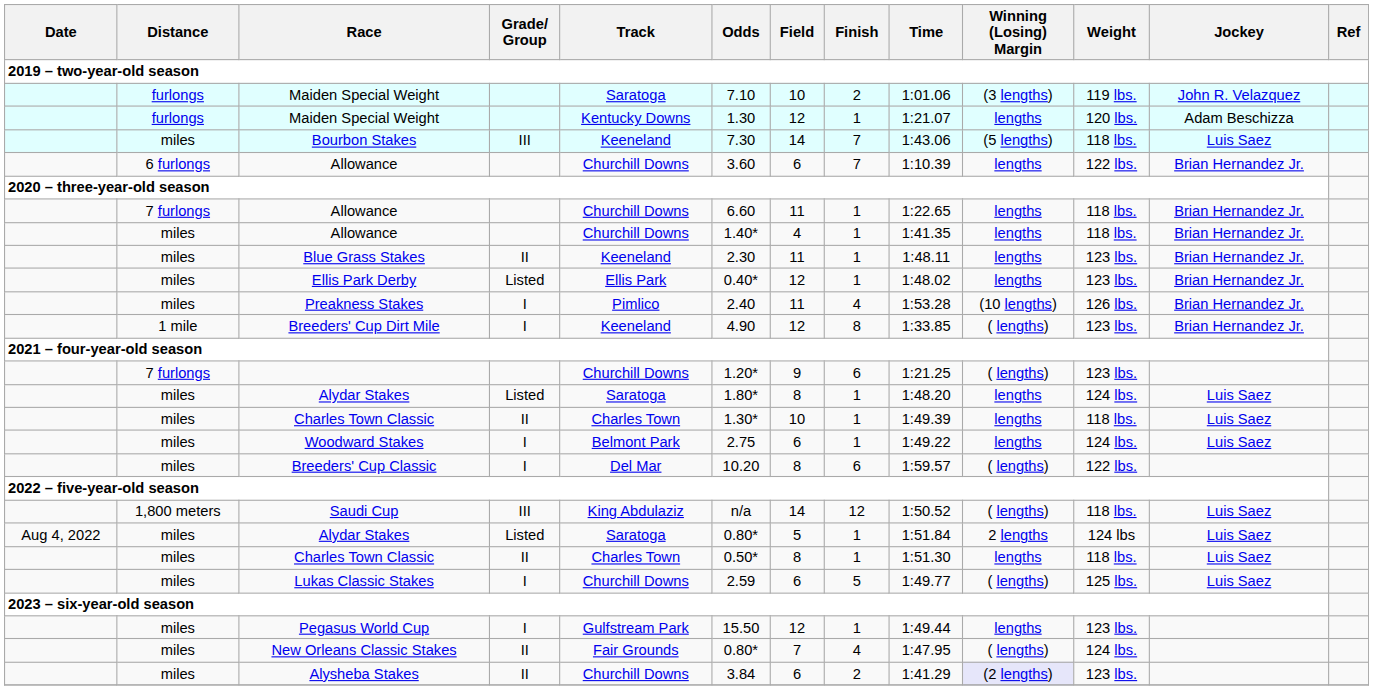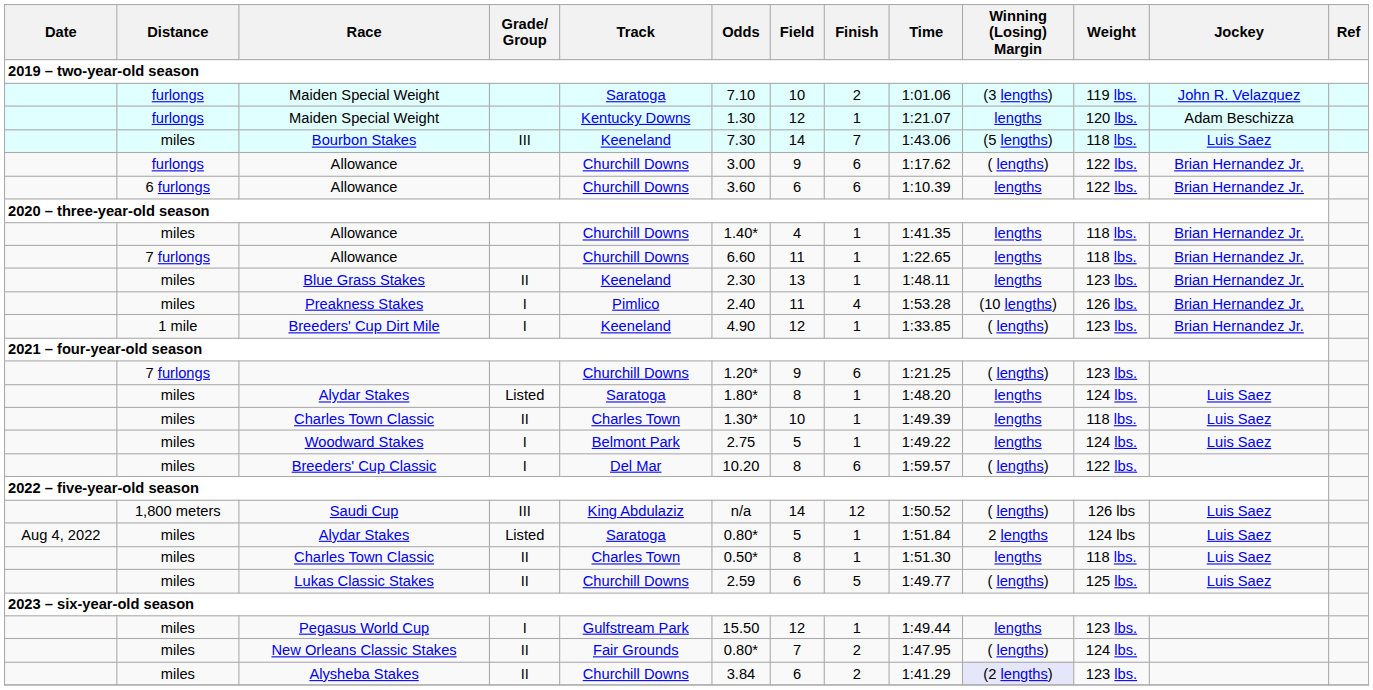 <table class = "wikitable sortable" style="text-align:center; width:100%; font-size:85%">
 <tr>
 <th>Date</th>
 <th>Distance</th>
 <th>Race</th>
 <th>Grade/<br>Group</th>
 <th>Track</th>
 <th>Odds</th>
 <th>Field</th>
 <th>Finish</th>
 <th>Time</th>
 <th>Winning<br>(Losing)<br>Margin</th>
 <th>Weight</th>
 <th class="unsortable">Jockey</th>
 <th class="unsortable">Ref</th>
 </tr>
 <tr style="background-color:white">
 <td align="left" colspan=13><strong>2019 – two-year-old season</strong></td>
 </tr>
 <tr style="background-color:lightcyan">
 <td></td>
 <td>  <a href='#'>furlongs</a></td>
 <td>Maiden Special Weight</td>
 <td></td>
 <td><a href='#'>Saratoga</a></td>
 <td>7.10</td>
 <td>10</td>
 <td>2</td>
 <td>1:01.06</td>
 <td> (3 <a href='#'>lengths</a>)</td>
 <td>119 <a href='#'>lbs.</a></td>
 <td><a href='#'>John R. Velazquez</a></td>
 <td></td>
 </tr>
 <tr style="background-color:lightcyan">
 <td></td>
 <td>  <a href='#'>furlongs</a></td>
 <td>Maiden Special Weight</td>
 <td></td>
 <td><a href='#'>Kentucky Downs</a></td>
 <td>1.30</td>
 <td>12</td>
 <td>1</td>
 <td>1:21.07</td>
 <td>  <a href='#'>lengths</a></td>
 <td>120 <a href='#'>lbs.</a></td>
 <td>Adam Beschizza</td>
 <td></td>
 </tr>
 <tr style="background-color:lightcyan">
 <td></td>
 <td>  miles</td>
 <td><a href='#'>Bourbon Stakes</a></td>
 <td> III</td>
 <td><a href='#'>Keeneland</a></td>
 <td>7.30</td>
 <td>14</td>
 <td>7</td>
 <td>1:43.06</td>
 <td> (5 <a href='#'>lengths</a>)</td>
 <td>118 <a href='#'>lbs.</a></td>
 <td><a href='#'>Luis Saez</a></td>
 <td></td>
 </tr>
 <tr>
 <td></td>
+<td>  <a href='#'>furlongs</a></td>
+<td>Allowance</td>
+<td></td>
+<td><a href='#'>Churchill Downs</a></td>
+<td>3.00</td>
+<td>9</td>
+<td>6</td>
+<td>1:17.62</td>
+<td> ( <a href='#'>lengths</a>)</td>
+<td>122 <a href='#'>lbs.</a></td>
+<td><a href='#'>Brian Hernandez Jr.</a></td>
+<td></td>
+</tr>
+<tr>
+<td></td>
 <td> 6 <a href='#'>furlongs</a></td>
 <td>Allowance</td>
 <td></td>
 <td><a href='#'>Churchill Downs</a></td>
 <td>3.60</td>
 <td>6</td>
-<td>7</td>
+<td>6</td>
 <td>1:10.39</td>
 <td>  <a href='#'>lengths</a></td>
 <td>122 <a href='#'>lbs.</a></td>
 <td><a href='#'>Brian Hernandez Jr.</a></td>
 <td></td>
 </tr>
 <tr style="background-color:white">
 <td align="left" colspan=12><strong>2020 – three-year-old season</strong></td>
+</tr>
+<tr>
+<td></td>
+<td>  miles</td>
+<td>Allowance</td>
+<td></td>
+<td><a href='#'>Churchill Downs</a></td>
+<td>1.40*</td>
+<td>4</td>
+<td>1</td>
+<td>1:41.35</td>
+<td>  <a href='#'>lengths</a></td>
+<td>118 <a href='#'>lbs.</a></td>
+<td><a href='#'>Brian Hernandez Jr.</a></td>
+<td></td>
 </tr>
 <tr>
 <td></td>
 <td> 7 <a href='#'>furlongs</a></td>
 <td>Allowance</td>
 <td></td>
 <td><a href='#'>Churchill Downs</a></td>
 <td>6.60</td>
 <td>11</td>
 <td>1</td>
 <td>1:22.65</td>
 <td>  <a href='#'>lengths</a></td>
 <td>118 <a href='#'>lbs.</a></td>
 <td><a href='#'>Brian Hernandez Jr.</a></td>
 <td></td>
 </tr>
 <tr>
 <td></td>
 <td>  miles</td>
-<td>Allowance</td>
-<td></td>
-<td><a href='#'>Churchill Downs</a></td>
-<td>1.40*</td>
-<td>4</td>
-<td>1</td>
-<td>1:41.35</td>
-<td>  <a href='#'>lengths</a></td>
-<td>118 <a href='#'>lbs.</a></td>
-<td><a href='#'>Brian Hernandez Jr.</a></td>
-<td></td>
-</tr>
-<tr>
-<td></td>
-<td>  miles</td>
 <td><a href='#'>Blue Grass Stakes</a></td>
 <td>  II</td>
 <td><a href='#'>Keeneland</a></td>
 <td>2.30</td>
-<td>11</td>
+<td>13</td>
 <td>1</td>
 <td>1:48.11</td>
-<td>  <a href='#'>lengths</a></td>
-<td>123 <a href='#'>lbs.</a></td>
-<td><a href='#'>Brian Hernandez Jr.</a></td>
-<td></td>
-</tr>
-<tr>
-<td></td>
-<td>  miles</td>
-<td><a href='#'>Ellis Park Derby</a></td>
-<td>  Listed</td>
-<td><a href='#'>Ellis Park</a></td>
-<td>0.40*</td>
-<td>12</td>
-<td>1</td>
-<td>1:48.02</td>
 <td>  <a href='#'>lengths</a></td>
 <td>123 <a href='#'>lbs.</a></td>
 <td><a href='#'>Brian Hernandez Jr.</a></td>
 <td></td>
 </tr>
 <tr>
 <td></td>
 <td>  miles</td>
 <td><a href='#'>Preakness Stakes</a></td>
 <td>  I</td>
 <td><a href='#'>Pimlico</a></td>
 <td>2.40</td>
 <td>11</td>
 <td>4</td>
 <td>1:53.28</td>
 <td>(10 <a href='#'>lengths</a>)</td>
 <td>126 <a href='#'>lbs.</a></td>
 <td><a href='#'>Brian Hernandez Jr.</a></td>
 <td></td>
 </tr>
 <tr>
 <td></td>
 <td> 1 mile</td>
 <td><a href='#'>Breeders' Cup Dirt Mile</a></td>
 <td>  I</td>
 <td><a href='#'>Keeneland</a></td>
 <td>4.90</td>
 <td>12</td>
-<td>8</td>
+<td>1</td>
 <td>1:33.85</td>
 <td> ( <a href='#'>lengths</a>)</td>
 <td>123 <a href='#'>lbs.</a></td>
 <td><a href='#'>Brian Hernandez Jr.</a></td>
 <td></td>
 </tr>
 <tr style="background-color:white">
 <td align="left" colspan=12><strong>2021 – four-year-old season</strong></td>
 </tr>
 <tr>
 <td></td>
 <td>7 <a href='#'>furlongs</a></td>
 <td></td>
 <td></td>
 <td><a href='#'>Churchill Downs</a></td>
 <td>1.20*</td>
 <td>9</td>
 <td>6</td>
 <td>1:21.25</td>
 <td> ( <a href='#'>lengths</a>)</td>
 <td>123 <a href='#'>lbs.</a></td>
 <td></td>
 <td></td>
 </tr>
 <tr>
 <td></td>
 <td> miles</td>
 <td><a href='#'>Alydar Stakes</a></td>
 <td>   Listed</td>
 <td><a href='#'>Saratoga</a></td>
 <td>1.80*</td>
 <td>8</td>
 <td>1</td>
 <td>1:48.20</td>
 <td>  <a href='#'>lengths</a></td>
 <td>124 <a href='#'>lbs.</a></td>
 <td><a href='#'>Luis Saez</a></td>
 <td></td>
 </tr>
 <tr>
 <td></td>
 <td> miles</td>
 <td><a href='#'>Charles Town Classic</a></td>
 <td>   II</td>
 <td><a href='#'>Charles Town</a></td>
 <td>1.30*</td>
 <td>10</td>
 <td>1</td>
 <td>1:49.39</td>
 <td>  <a href='#'>lengths</a></td>
 <td>118 <a href='#'>lbs.</a></td>
 <td><a href='#'>Luis Saez</a></td>
 <td></td>
 </tr>
 <tr>
 <td></td>
 <td> miles</td>
 <td><a href='#'>Woodward Stakes</a></td>
 <td> I</td>
 <td><a href='#'>Belmont Park</a></td>
 <td>2.75</td>
-<td>6</td>
+<td>5</td>
 <td>1</td>
 <td>1:49.22</td>
 <td>  <a href='#'>lengths</a></td>
 <td>124 <a href='#'>lbs.</a></td>
 <td><a href='#'>Luis Saez</a></td>
 <td></td>
 </tr>
 <tr>
 <td></td>
 <td> miles</td>
 <td><a href='#'>Breeders' Cup Classic</a></td>
 <td> I</td>
 <td><a href='#'>Del Mar</a></td>
 <td>10.20</td>
 <td>8</td>
 <td>6</td>
 <td>1:59.57</td>
 <td>( <a href='#'>lengths</a>)</td>
 <td>122 <a href='#'>lbs.</a></td>
 <td></td>
 <td></td>
 </tr>
 <tr style="background-color:white">
 <td align="left" colspan=12><strong>2022 – five-year-old season</strong></td>
 </tr>
 <tr>
 <td></td>
 <td>1,800 meters</td>
 <td><a href='#'>Saudi Cup</a></td>
 <td> III</td>
 <td><a href='#'>King Abdulaziz</a></td>
 <td>n/a</td>
 <td>14</td>
 <td>12</td>
 <td>1:50.52</td>
 <td>( <a href='#'>lengths</a>)</td>
-<td>118 <a href='#'>lbs.</a></td>
+<td>126 lbs</td>
 <td><a href='#'>Luis Saez</a></td>
 <td></td>
 </tr>
 <tr>
 <td>Aug 4, 2022</td>
 <td> miles</td>
 <td><a href='#'>Alydar Stakes</a></td>
 <td> Listed</td>
 <td><a href='#'>Saratoga</a></td>
 <td>0.80*</td>
 <td>5</td>
 <td>1</td>
 <td>1:51.84</td>
 <td> 2 <a href='#'>lengths</a></td>
 <td>124 lbs</td>
 <td><a href='#'>Luis Saez</a></td>
 <td></td>
 </tr>
 <tr>
 <td></td>
 <td> miles</td>
 <td><a href='#'>Charles Town Classic</a></td>
 <td>   II</td>
 <td><a href='#'>Charles Town</a></td>
 <td>0.50*</td>
 <td>8</td>
 <td>1</td>
 <td>1:51.30</td>
 <td>  <a href='#'>lengths</a></td>
 <td>118 <a href='#'>lbs.</a></td>
 <td><a href='#'>Luis Saez</a></td>
 <td></td>
 </tr>
 <tr>
 <td></td>
 <td>  miles</td>
 <td><a href='#'>Lukas Classic Stakes</a></td>
-<td> I</td>
+<td> II</td>
 <td><a href='#'>Churchill Downs</a></td>
 <td>2.59</td>
 <td>6</td>
 <td>5</td>
 <td>1:49.77</td>
 <td>( <a href='#'>lengths</a>)</td>
 <td>125 <a href='#'>lbs.</a></td>
 <td><a href='#'>Luis Saez</a></td>
 <td></td>
 </tr>
 <tr style="background-color:white">
 <td align="left" colspan=12><strong>2023 – six-year-old season</strong></td>
 </tr>
 <tr>
 <td></td>
 <td>  miles</td>
 <td><a href='#'>Pegasus World Cup</a></td>
 <td> I</td>
 <td><a href='#'>Gulfstream Park</a></td>
 <td>15.50</td>
 <td>12</td>
 <td>1</td>
 <td>1:49.44</td>
 <td> <a href='#'>lengths</a></td>
 <td>123 <a href='#'>lbs.</a></td>
 <td></td>
 <td></td>
 </tr>
 <tr>
 <td></td>
 <td>  miles</td>
 <td><a href='#'>New Orleans Classic Stakes</a></td>
 <td> II</td>
 <td><a href='#'>Fair Grounds</a></td>
 <td>0.80*</td>
 <td>7</td>
-<td>4</td>
+<td>2</td>
 <td>1:47.95</td>
 <td>( <a href='#'>lengths</a>)</td>
 <td>124 <a href='#'>lbs.</a></td>
 <td></td>
 <td></td>
 </tr>
 <tr>
 <td></td>
 <td>  miles</td>
 <td><a href='#'>Alysheba Stakes</a></td>
 <td>II</td>
 <td><a href='#'>Churchill Downs</a></td>
 <td>3.84</td>
 <td>6</td>
 <td>2</td>
 <td>1:41.29</td>
 <td style="background: lavender;">(2 <a href='#'>lengths</a>)</td>
 <td>123 <a href='#'>lbs.</a></td>
 <td></td>
 <td></td>
 </tr>
 <tr>
 </tr>
 </table>
